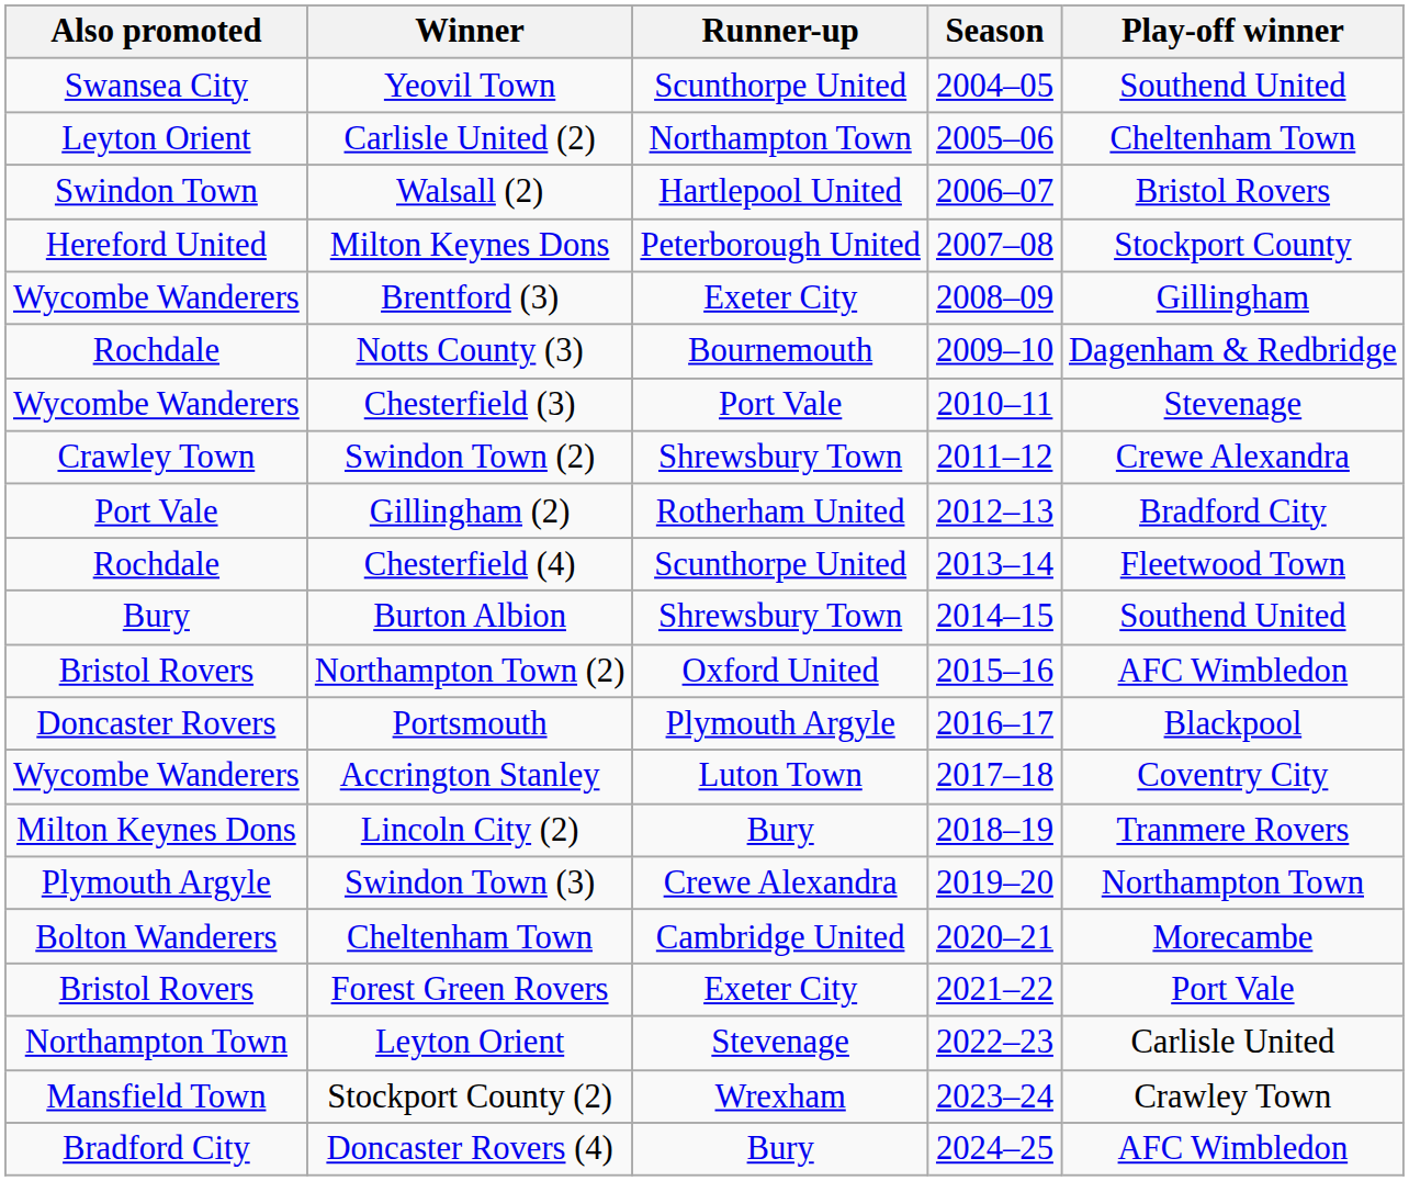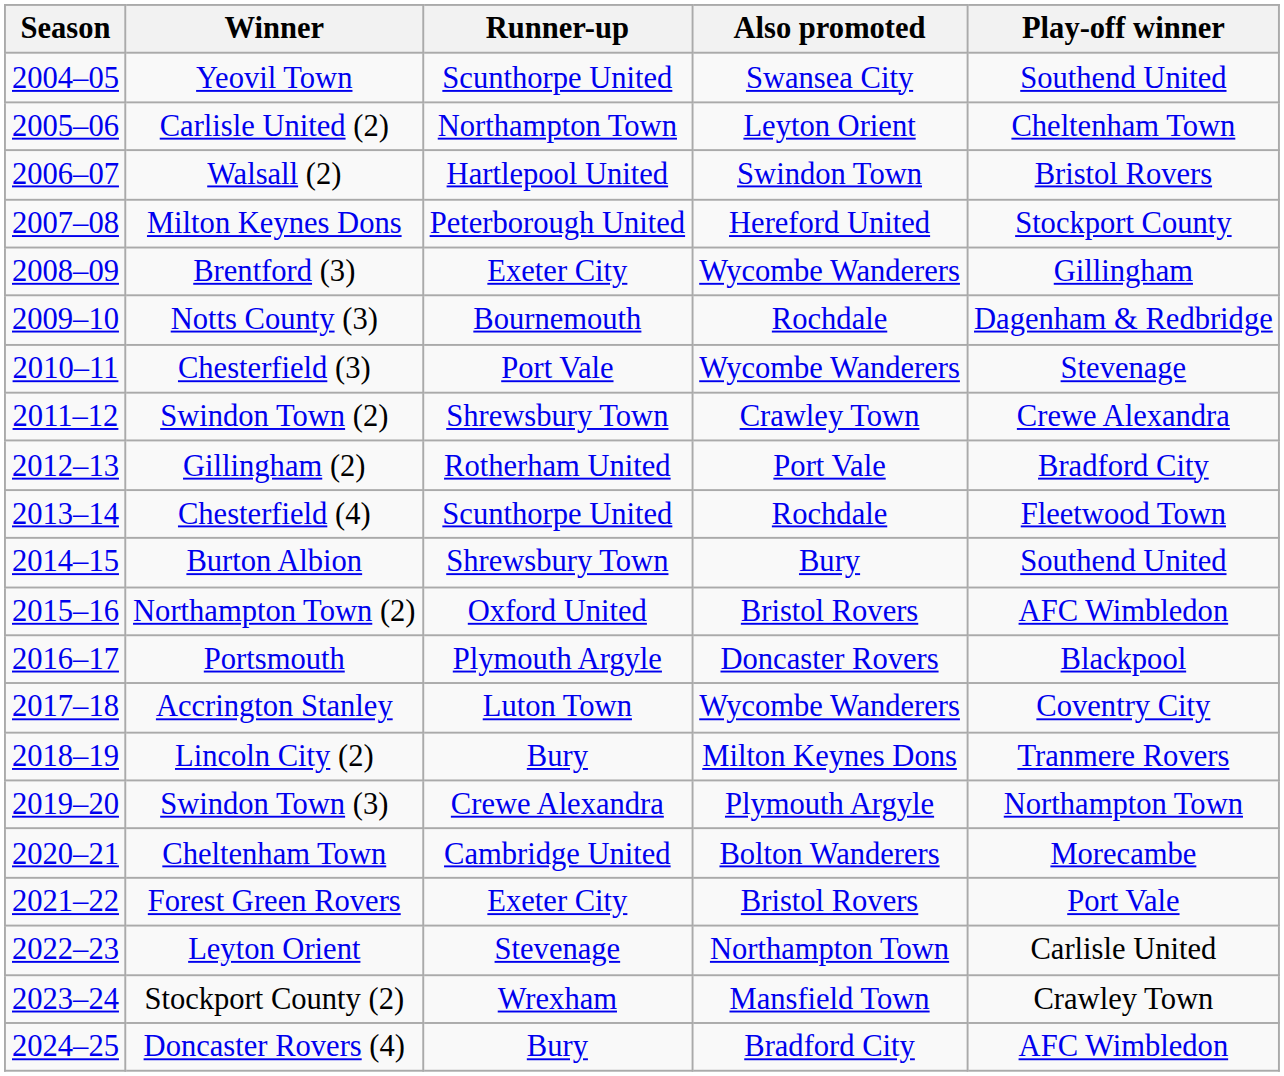 <table class="wikitable" style="text-align:center;">
 <tr>
-<th>Also promoted</th>
+<th>Season</th>
 <th>Winner</th>
 <th>Runner-up</th>
-<th>Season</th>
+<th>Also promoted</th>
 <th>Play-off winner</th>
 </tr>
 <tr>
-<td><a href='#'>Swansea City</a></td>
+<td><a href='#'>2004–05</a></td>
 <td><a href='#'>Yeovil Town</a></td>
 <td><a href='#'>Scunthorpe United</a></td>
-<td><a href='#'>2004–05</a></td>
+<td><a href='#'>Swansea City</a></td>
 <td><a href='#'>Southend United</a></td>
 </tr>
 <tr>
-<td><a href='#'>Leyton Orient</a></td>
+<td><a href='#'>2005–06</a></td>
 <td><a href='#'>Carlisle United</a> (2)</td>
 <td><a href='#'>Northampton Town</a></td>
-<td><a href='#'>2005–06</a></td>
+<td><a href='#'>Leyton Orient</a></td>
 <td><a href='#'>Cheltenham Town</a></td>
 </tr>
 <tr>
-<td><a href='#'>Swindon Town</a></td>
+<td><a href='#'>2006–07</a></td>
 <td><a href='#'>Walsall</a> (2)</td>
 <td><a href='#'>Hartlepool United</a></td>
-<td><a href='#'>2006–07</a></td>
+<td><a href='#'>Swindon Town</a></td>
 <td><a href='#'>Bristol Rovers</a></td>
 </tr>
 <tr>
-<td><a href='#'>Hereford United</a></td>
+<td><a href='#'>2007–08</a></td>
 <td><a href='#'>Milton Keynes Dons</a></td>
 <td><a href='#'>Peterborough United</a></td>
-<td><a href='#'>2007–08</a></td>
+<td><a href='#'>Hereford United</a></td>
 <td><a href='#'>Stockport County</a></td>
 </tr>
 <tr>
-<td><a href='#'>Wycombe Wanderers</a></td>
+<td><a href='#'>2008–09</a></td>
 <td><a href='#'>Brentford</a> (3)</td>
 <td><a href='#'>Exeter City</a></td>
-<td><a href='#'>2008–09</a></td>
+<td><a href='#'>Wycombe Wanderers</a></td>
 <td><a href='#'>Gillingham</a></td>
 </tr>
 <tr>
-<td><a href='#'>Rochdale</a></td>
+<td><a href='#'>2009–10</a></td>
 <td><a href='#'>Notts County</a> (3)</td>
 <td><a href='#'>Bournemouth</a></td>
-<td><a href='#'>2009–10</a></td>
+<td><a href='#'>Rochdale</a></td>
 <td><a href='#'>Dagenham & Redbridge</a></td>
 </tr>
 <tr>
-<td><a href='#'>Wycombe Wanderers</a></td>
+<td><a href='#'>2010–11</a></td>
 <td><a href='#'>Chesterfield</a> (3)</td>
 <td><a href='#'>Port Vale</a></td>
-<td><a href='#'>2010–11</a></td>
+<td><a href='#'>Wycombe Wanderers</a></td>
 <td><a href='#'>Stevenage</a></td>
 </tr>
 <tr>
-<td><a href='#'>Crawley Town</a></td>
+<td><a href='#'>2011–12</a></td>
 <td><a href='#'>Swindon Town</a> (2)</td>
 <td><a href='#'>Shrewsbury Town</a></td>
-<td><a href='#'>2011–12</a></td>
+<td><a href='#'>Crawley Town</a></td>
 <td><a href='#'>Crewe Alexandra</a></td>
 </tr>
 <tr>
-<td><a href='#'>Port Vale</a></td>
+<td><a href='#'>2012–13</a></td>
 <td><a href='#'>Gillingham</a> (2)</td>
 <td><a href='#'>Rotherham United</a></td>
-<td><a href='#'>2012–13</a></td>
+<td><a href='#'>Port Vale</a></td>
 <td><a href='#'>Bradford City</a></td>
 </tr>
 <tr>
-<td><a href='#'>Rochdale</a></td>
+<td><a href='#'>2013–14</a></td>
 <td><a href='#'>Chesterfield</a> (4)</td>
 <td><a href='#'>Scunthorpe United</a></td>
-<td><a href='#'>2013–14</a></td>
+<td><a href='#'>Rochdale</a></td>
 <td><a href='#'>Fleetwood Town</a></td>
 </tr>
 <tr>
-<td><a href='#'>Bury</a></td>
+<td><a href='#'>2014–15</a></td>
 <td><a href='#'>Burton Albion</a></td>
 <td><a href='#'>Shrewsbury Town</a></td>
-<td><a href='#'>2014–15</a></td>
+<td><a href='#'>Bury</a></td>
 <td><a href='#'>Southend United</a></td>
 </tr>
 <tr>
-<td><a href='#'>Bristol Rovers</a></td>
+<td><a href='#'>2015–16</a></td>
 <td><a href='#'>Northampton Town</a> (2)</td>
 <td><a href='#'>Oxford United</a></td>
-<td><a href='#'>2015–16</a></td>
+<td><a href='#'>Bristol Rovers</a></td>
 <td><a href='#'>AFC Wimbledon</a></td>
 </tr>
 <tr>
-<td><a href='#'>Doncaster Rovers</a></td>
+<td><a href='#'>2016–17</a></td>
 <td><a href='#'>Portsmouth</a></td>
 <td><a href='#'>Plymouth Argyle</a></td>
-<td><a href='#'>2016–17</a></td>
+<td><a href='#'>Doncaster Rovers</a></td>
 <td><a href='#'>Blackpool</a></td>
 </tr>
 <tr>
-<td><a href='#'>Wycombe Wanderers</a></td>
+<td><a href='#'>2017–18</a></td>
 <td><a href='#'>Accrington Stanley</a></td>
 <td><a href='#'>Luton Town</a></td>
-<td><a href='#'>2017–18</a></td>
+<td><a href='#'>Wycombe Wanderers</a></td>
 <td><a href='#'>Coventry City</a></td>
 </tr>
 <tr>
-<td><a href='#'>Milton Keynes Dons</a></td>
+<td><a href='#'>2018–19</a></td>
 <td><a href='#'>Lincoln City</a> (2)</td>
 <td><a href='#'>Bury</a></td>
-<td><a href='#'>2018–19</a></td>
+<td><a href='#'>Milton Keynes Dons</a></td>
 <td><a href='#'>Tranmere Rovers</a></td>
 </tr>
 <tr>
-<td><a href='#'>Plymouth Argyle</a></td>
+<td><a href='#'>2019–20</a></td>
 <td><a href='#'>Swindon Town</a> (3)</td>
 <td><a href='#'>Crewe Alexandra</a></td>
-<td><a href='#'>2019–20</a></td>
+<td><a href='#'>Plymouth Argyle</a></td>
 <td><a href='#'>Northampton Town</a></td>
 </tr>
 <tr>
-<td><a href='#'>Bolton Wanderers</a></td>
+<td><a href='#'>2020–21</a></td>
 <td><a href='#'>Cheltenham Town</a></td>
 <td><a href='#'>Cambridge United</a></td>
-<td><a href='#'>2020–21</a></td>
+<td><a href='#'>Bolton Wanderers</a></td>
 <td><a href='#'>Morecambe</a></td>
 </tr>
 <tr>
-<td><a href='#'>Bristol Rovers</a></td>
+<td><a href='#'>2021–22</a></td>
 <td><a href='#'>Forest Green Rovers</a></td>
 <td><a href='#'>Exeter City</a></td>
-<td><a href='#'>2021–22</a></td>
+<td><a href='#'>Bristol Rovers</a></td>
 <td><a href='#'>Port Vale</a></td>
 </tr>
 <tr>
-<td><a href='#'>Northampton Town</a></td>
+<td><a href='#'>2022–23</a></td>
 <td><a href='#'>Leyton Orient</a></td>
 <td><a href='#'>Stevenage</a></td>
-<td><a href='#'>2022–23</a></td>
+<td><a href='#'>Northampton Town</a></td>
 <td>Carlisle United</td>
 </tr>
 <tr>
-<td><a href='#'>Mansfield Town</a></td>
+<td><a href='#'>2023–24</a></td>
 <td>Stockport County (2)</td>
 <td><a href='#'>Wrexham</a></td>
-<td><a href='#'>2023–24</a></td>
+<td><a href='#'>Mansfield Town</a></td>
 <td [Crawley Town F.C.>Crawley Town</td>
 </tr>
 <tr>
-<td><a href='#'>Bradford City</a></td>
+<td><a href='#'>2024–25</a></td>
 <td><a href='#'>Doncaster Rovers</a> (4)</td>
 <td><a href='#'>Bury</a></td>
-<td><a href='#'>2024–25</a></td>
+<td><a href='#'>Bradford City</a></td>
 <td><a href='#'>AFC Wimbledon</a></td>
 </tr>
 </table>
